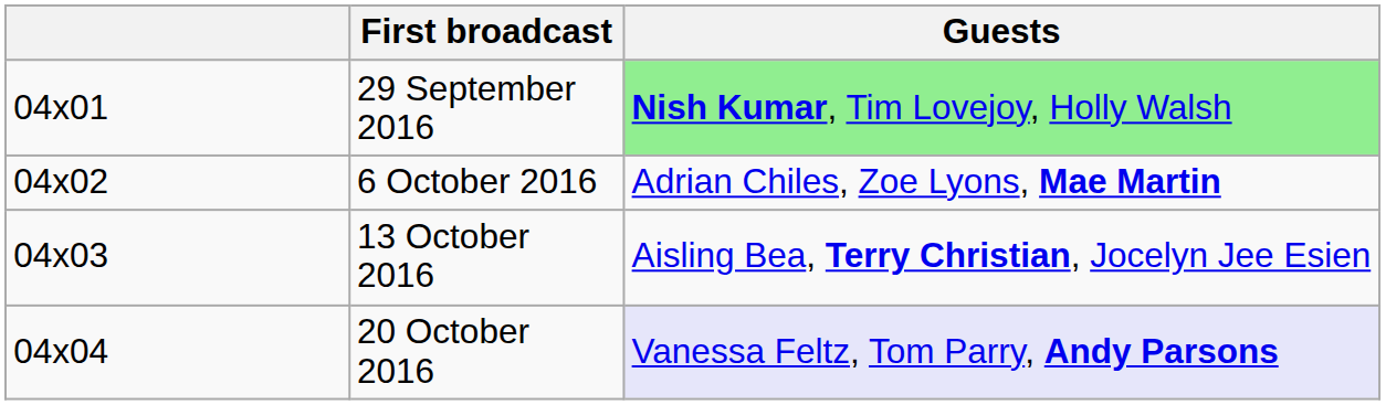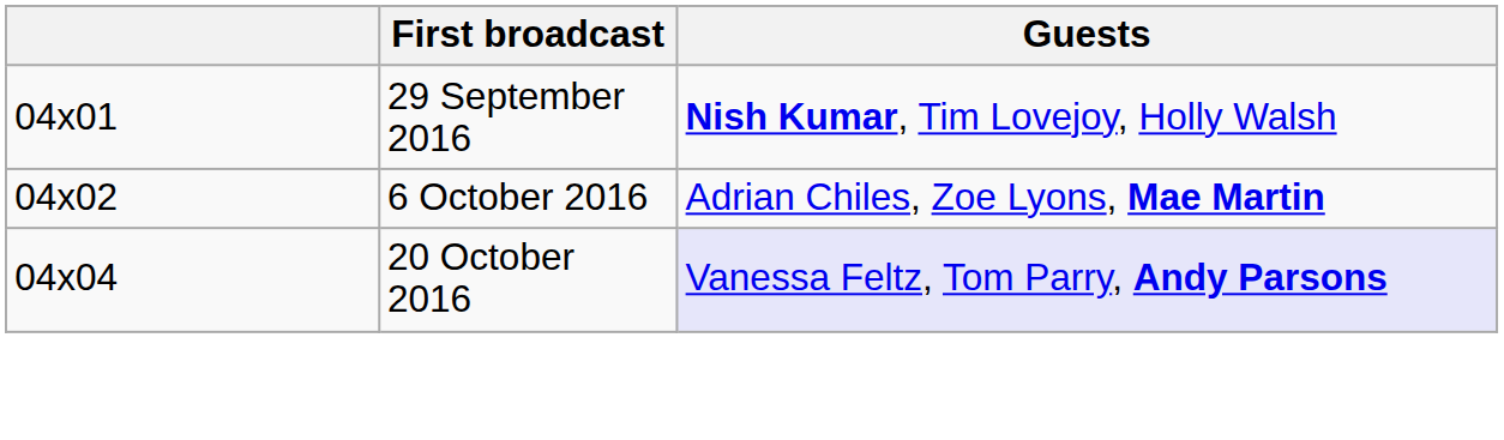 <table class="wikitable" style="width:50%;">
 <tr>
 <th style="width:25%;"></th>
 <th style="width:20%;">First broadcast</th>
 <th>Guests</th>
 </tr>
 <tr>
 <td>04x01</td>
 <td>29 September 2016</td>
-<td style="background: lightgreen;"><strong><a href='#'>Nish Kumar</a></strong>, <a href='#'>Tim Lovejoy</a>, <a href='#'>Holly Walsh</a></td>
+<td><strong><a href='#'>Nish Kumar</a></strong>, <a href='#'>Tim Lovejoy</a>, <a href='#'>Holly Walsh</a></td>
 </tr>
 <tr>
 <td>04x02</td>
 <td>6 October 2016</td>
 <td><a href='#'>Adrian Chiles</a>, <a href='#'>Zoe Lyons</a>, <strong><a href='#'>Mae Martin</a></strong></td>
 </tr>
 <tr>
-<td>04x03</td>
-<td>13 October 2016</td>
-<td><a href='#'>Aisling Bea</a>, <strong><a href='#'>Terry Christian</a></strong>, <a href='#'>Jocelyn Jee Esien</a></td>
-</tr>
-<tr>
 <td>04x04</td>
 <td>20 October 2016</td>
 <td style="background: lavender;"><a href='#'>Vanessa Feltz</a>, <a href='#'>Tom Parry</a>, <strong><a href='#'>Andy Parsons</a></strong></td>
 </tr>
 </table>
